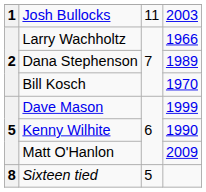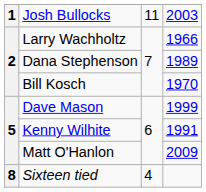 <table class=wikitable>
 <tr>
 </tr>
 <tr>
 <th>1</th>
 <td><a href='#'>Josh Bullocks</a></td>
 <td>11</td>
 <td><a href='#'>2003</a></td>
 </tr>
 <tr>
 <th rowspan=3>2</th>
 <td>Larry Wachholtz</td>
 <td rowspan=3>7</td>
 <td><a href='#'>1966</a></td>
 </tr>
 <tr>
 <td>Dana Stephenson</td>
 <td><a href='#'>1989</a></td>
 </tr>
 <tr>
 <td>Bill Kosch</td>
 <td><a href='#'>1970</a></td>
 </tr>
 <tr>
 <th rowspan=3>5</th>
 <td><a href='#'>Dave Mason</a></td>
 <td rowspan=3>6</td>
 <td><a href='#'>1999</a></td>
 </tr>
 <tr>
 <td><a href='#'>Kenny Wilhite</a></td>
-<td><a href='#'>1990</a></td>
+<td><a href='#'>1991</a></td>
 </tr>
 <tr>
 <td>Matt O'Hanlon</td>
 <td><a href='#'>2009</a></td>
 </tr>
 <tr>
 <th>8</th>
 <td><em>Sixteen tied</em></td>
-<td>5</td>
+<td>4</td>
 <td></td>
 </tr>
 </table>
